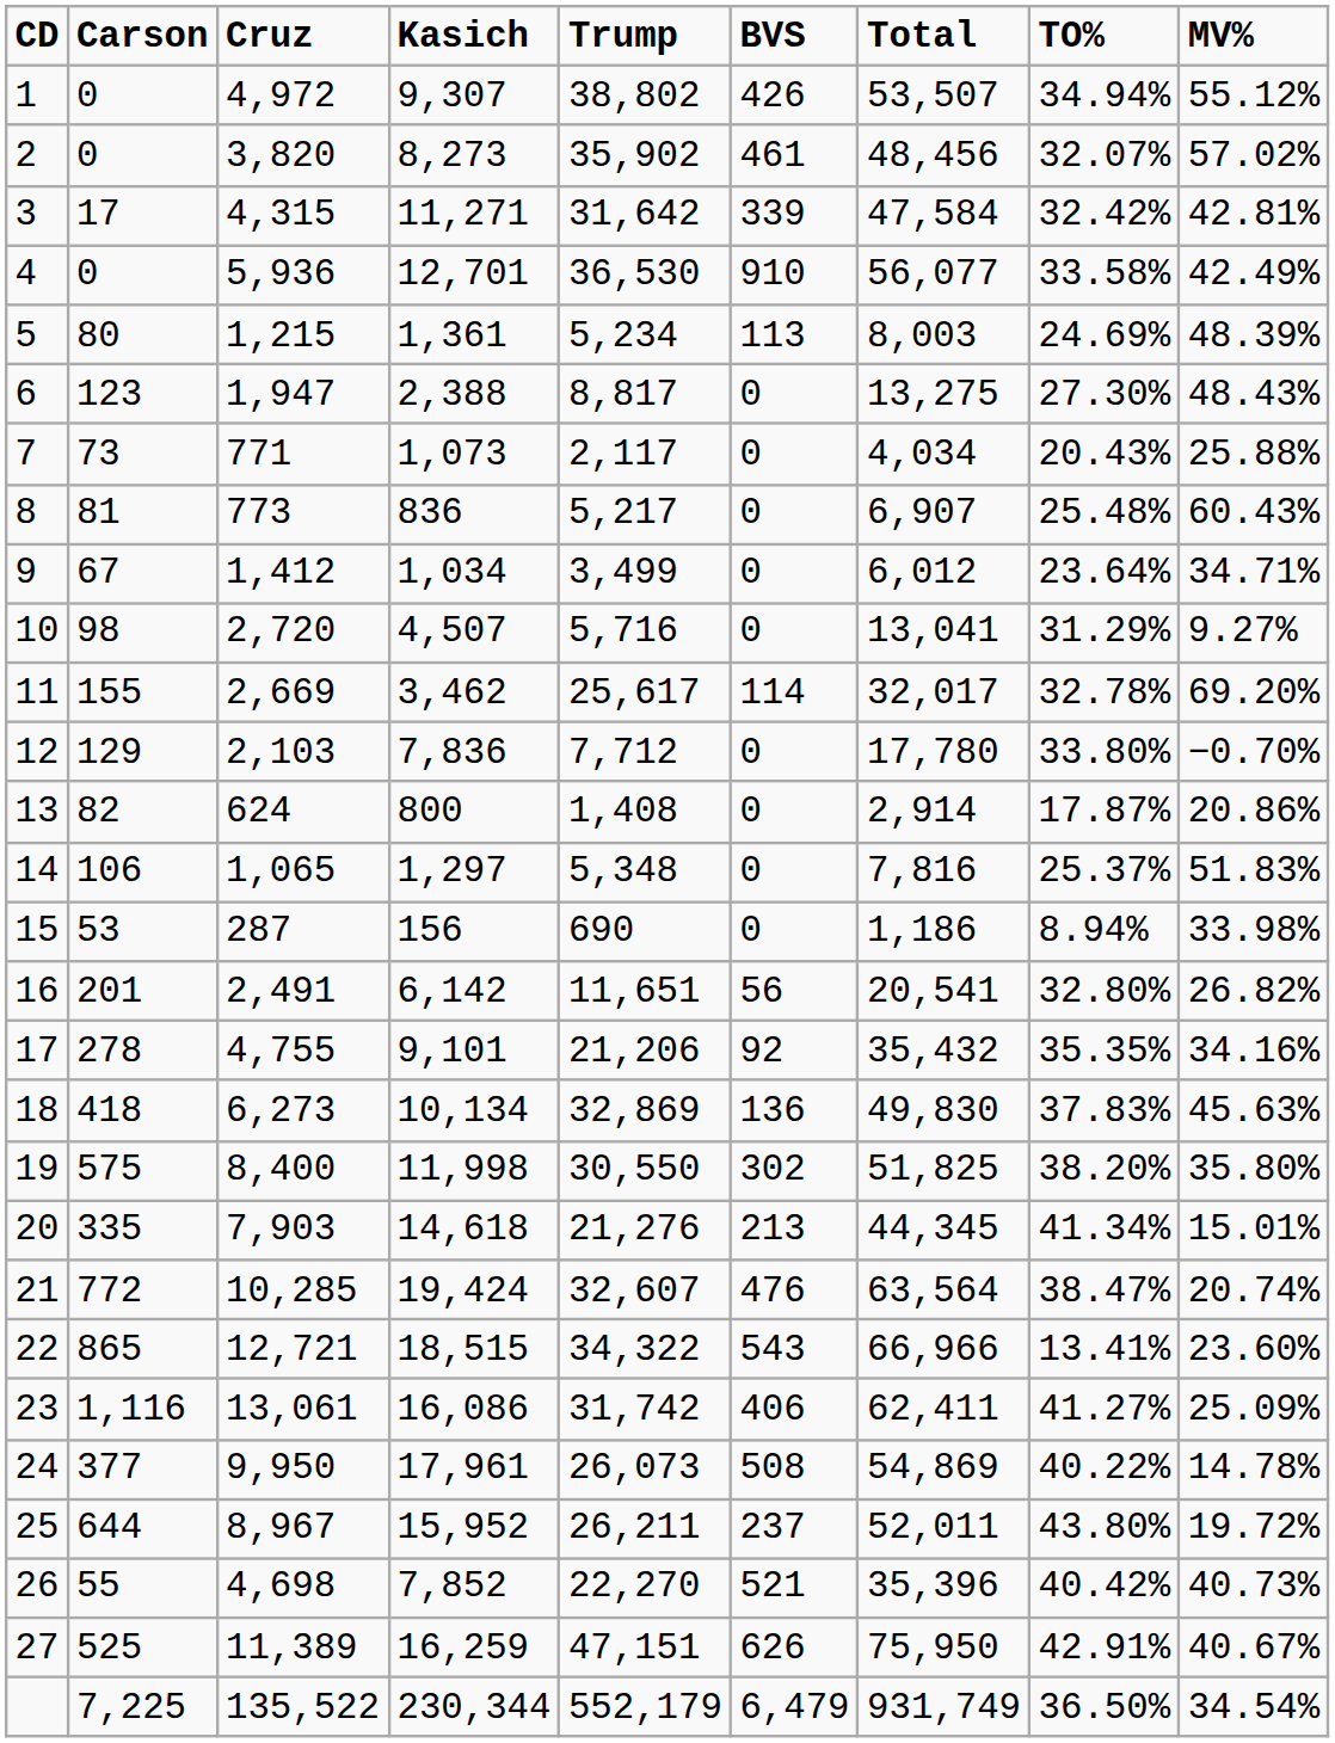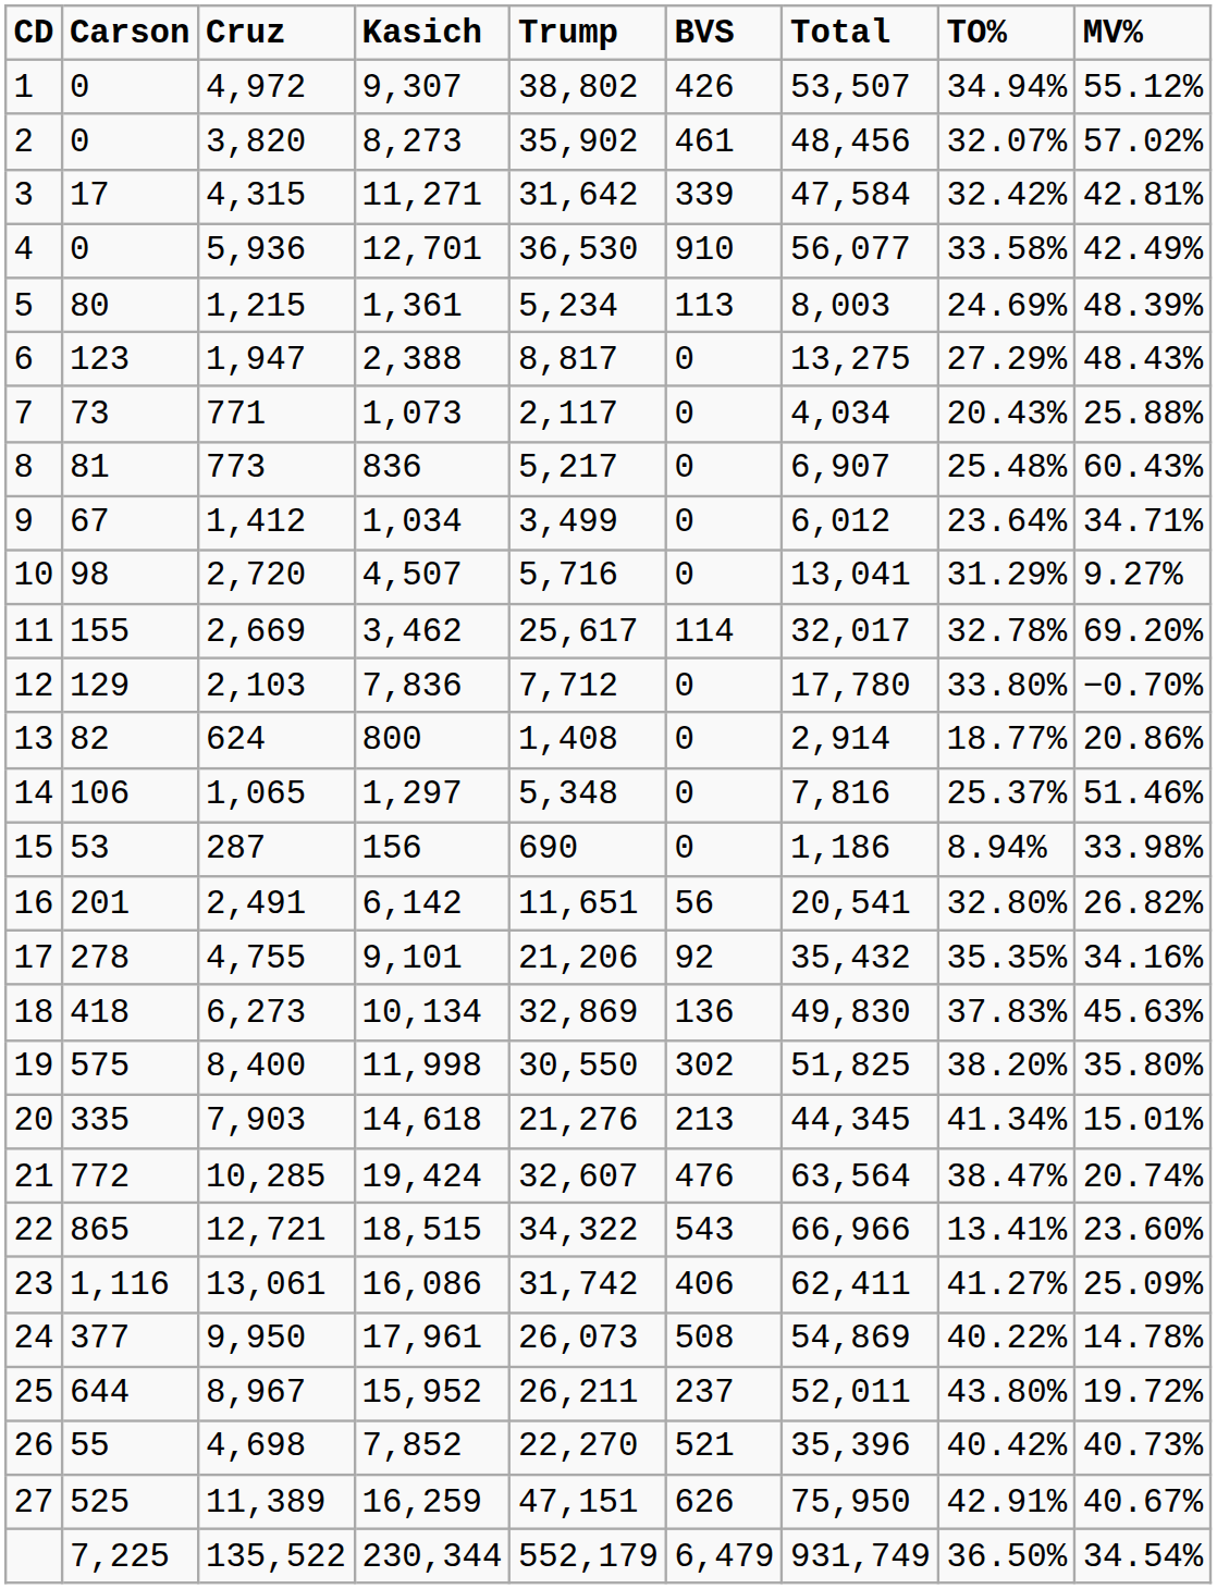 <table class="wikitable sortable mw-collapsible mw-collapsed">
 <tr>
 <td><strong>CD</strong></td>
 <td><strong>Carson</strong></td>
 <td><strong>Cruz</strong></td>
 <td><strong>Kasich</strong></td>
 <td><strong>Trump</strong></td>
 <td><strong>BVS</strong></td>
 <td><strong>Total</strong></td>
 <td><strong>TO%</strong></td>
 <td><strong>MV%</strong></td>
 </tr>
 <tr>
 <td>1</td>
 <td>0</td>
 <td>4,972</td>
 <td>9,307</td>
 <td>38,802</td>
 <td>426</td>
 <td>53,507</td>
 <td>34.94%</td>
 <td>55.12%</td>
 </tr>
 <tr>
 <td>2</td>
 <td>0</td>
 <td>3,820</td>
 <td>8,273</td>
 <td>35,902</td>
 <td>461</td>
 <td>48,456</td>
 <td>32.07%</td>
 <td>57.02%</td>
 </tr>
 <tr>
 <td>3</td>
 <td>17</td>
 <td>4,315</td>
 <td>11,271</td>
 <td>31,642</td>
 <td>339</td>
 <td>47,584</td>
 <td>32.42%</td>
 <td>42.81%</td>
 </tr>
 <tr>
 <td>4</td>
 <td>0</td>
 <td>5,936</td>
 <td>12,701</td>
 <td>36,530</td>
 <td>910</td>
 <td>56,077</td>
 <td>33.58%</td>
 <td>42.49%</td>
 </tr>
 <tr>
 <td>5</td>
 <td>80</td>
 <td>1,215</td>
 <td>1,361</td>
 <td>5,234</td>
 <td>113</td>
 <td>8,003</td>
 <td>24.69%</td>
 <td>48.39%</td>
 </tr>
 <tr>
 <td>6</td>
 <td>123</td>
 <td>1,947</td>
 <td>2,388</td>
 <td>8,817</td>
 <td>0</td>
 <td>13,275</td>
-<td>27.30%</td>
+<td>27.29%</td>
 <td>48.43%</td>
 </tr>
 <tr>
 <td>7</td>
 <td>73</td>
 <td>771</td>
 <td>1,073</td>
 <td>2,117</td>
 <td>0</td>
 <td>4,034</td>
 <td>20.43%</td>
 <td>25.88%</td>
 </tr>
 <tr>
 <td>8</td>
 <td>81</td>
 <td>773</td>
 <td>836</td>
 <td>5,217</td>
 <td>0</td>
 <td>6,907</td>
 <td>25.48%</td>
 <td>60.43%</td>
 </tr>
 <tr>
 <td>9</td>
 <td>67</td>
 <td>1,412</td>
 <td>1,034</td>
 <td>3,499</td>
 <td>0</td>
 <td>6,012</td>
 <td>23.64%</td>
 <td>34.71%</td>
 </tr>
 <tr>
 <td>10</td>
 <td>98</td>
 <td>2,720</td>
 <td>4,507</td>
 <td>5,716</td>
 <td>0</td>
 <td>13,041</td>
 <td>31.29%</td>
 <td>9.27%</td>
 </tr>
 <tr>
 <td>11</td>
 <td>155</td>
 <td>2,669</td>
 <td>3,462</td>
 <td>25,617</td>
 <td>114</td>
 <td>32,017</td>
 <td>32.78%</td>
 <td>69.20%</td>
 </tr>
 <tr>
 <td>12</td>
 <td>129</td>
 <td>2,103</td>
 <td>7,836</td>
 <td>7,712</td>
 <td>0</td>
 <td>17,780</td>
 <td>33.80%</td>
 <td>−0.70%</td>
 </tr>
 <tr>
 <td>13</td>
 <td>82</td>
 <td>624</td>
 <td>800</td>
 <td>1,408</td>
 <td>0</td>
 <td>2,914</td>
-<td>17.87%</td>
+<td>18.77%</td>
 <td>20.86%</td>
 </tr>
 <tr>
 <td>14</td>
 <td>106</td>
 <td>1,065</td>
 <td>1,297</td>
 <td>5,348</td>
 <td>0</td>
 <td>7,816</td>
 <td>25.37%</td>
-<td>51.83%</td>
+<td>51.46%</td>
 </tr>
 <tr>
 <td>15</td>
 <td>53</td>
 <td>287</td>
 <td>156</td>
 <td>690</td>
 <td>0</td>
 <td>1,186</td>
 <td>8.94%</td>
 <td>33.98%</td>
 </tr>
 <tr>
 <td>16</td>
 <td>201</td>
 <td>2,491</td>
 <td>6,142</td>
 <td>11,651</td>
 <td>56</td>
 <td>20,541</td>
 <td>32.80%</td>
 <td>26.82%</td>
 </tr>
 <tr>
 <td>17</td>
 <td>278</td>
 <td>4,755</td>
 <td>9,101</td>
 <td>21,206</td>
 <td>92</td>
 <td>35,432</td>
 <td>35.35%</td>
 <td>34.16%</td>
 </tr>
 <tr>
 <td>18</td>
 <td>418</td>
 <td>6,273</td>
 <td>10,134</td>
 <td>32,869</td>
 <td>136</td>
 <td>49,830</td>
 <td>37.83%</td>
 <td>45.63%</td>
 </tr>
 <tr>
 <td>19</td>
 <td>575</td>
 <td>8,400</td>
 <td>11,998</td>
 <td>30,550</td>
 <td>302</td>
 <td>51,825</td>
 <td>38.20%</td>
 <td>35.80%</td>
 </tr>
 <tr>
 <td>20</td>
 <td>335</td>
 <td>7,903</td>
 <td>14,618</td>
 <td>21,276</td>
 <td>213</td>
 <td>44,345</td>
 <td>41.34%</td>
 <td>15.01%</td>
 </tr>
 <tr>
 <td>21</td>
 <td>772</td>
 <td>10,285</td>
 <td>19,424</td>
 <td>32,607</td>
 <td>476</td>
 <td>63,564</td>
 <td>38.47%</td>
 <td>20.74%</td>
 </tr>
 <tr>
 <td>22</td>
 <td>865</td>
 <td>12,721</td>
 <td>18,515</td>
 <td>34,322</td>
 <td>543</td>
 <td>66,966</td>
 <td>13.41%</td>
 <td>23.60%</td>
 </tr>
 <tr>
 <td>23</td>
 <td>1,116</td>
 <td>13,061</td>
 <td>16,086</td>
 <td>31,742</td>
 <td>406</td>
 <td>62,411</td>
 <td>41.27%</td>
 <td>25.09%</td>
 </tr>
 <tr>
 <td>24</td>
 <td>377</td>
 <td>9,950</td>
 <td>17,961</td>
 <td>26,073</td>
 <td>508</td>
 <td>54,869</td>
 <td>40.22%</td>
 <td>14.78%</td>
 </tr>
 <tr>
 <td>25</td>
 <td>644</td>
 <td>8,967</td>
 <td>15,952</td>
 <td>26,211</td>
 <td>237</td>
 <td>52,011</td>
 <td>43.80%</td>
 <td>19.72%</td>
 </tr>
 <tr>
 <td>26</td>
 <td>55</td>
 <td>4,698</td>
 <td>7,852</td>
 <td>22,270</td>
 <td>521</td>
 <td>35,396</td>
 <td>40.42%</td>
 <td>40.73%</td>
 </tr>
 <tr>
 <td>27</td>
 <td>525</td>
 <td>11,389</td>
 <td>16,259</td>
 <td>47,151</td>
 <td>626</td>
 <td>75,950</td>
 <td>42.91%</td>
 <td>40.67%</td>
 </tr>
 <tr>
 <td></td>
 <td>7,225</td>
 <td>135,522</td>
 <td>230,344</td>
 <td>552,179</td>
 <td>6,479</td>
 <td>931,749</td>
 <td>36.50%</td>
 <td>34.54%</td>
 </tr>
 </table>
